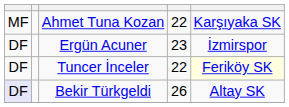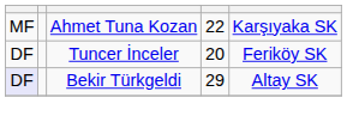 <table class="wikitable sortable" style="text-align: center">
 <tr>
 <th></th>
 <th></th>
 <th></th>
 <th></th>
 <th></th>
 </tr>
 <tr>
 <td>MF</td>
 <td></td>
 <td><a href='#'>Ahmet Tuna Kozan</a></td>
 <td>22</td>
 <td><a href='#'>Karşıyaka SK</a></td>
 </tr>
 <tr>
 <td>DF</td>
 <td></td>
-<td><a href='#'>Ergün Acuner</a></td>
-<td>23</td>
-<td><a href='#'>İzmirspor</a></td>
-</tr>
-<tr>
-<td>DF</td>
-<td></td>
 <td><a href='#'>Tuncer İnceler</a></td>
-<td>22</td>
-<td style="background: lightyellow;"><a href='#'>Feriköy SK</a></td>
+<td>20</td>
+<td><a href='#'>Feriköy SK</a></td>
 </tr>
 <tr>
 <td style="background: lavender;">DF</td>
 <td></td>
 <td><a href='#'>Bekir Türkgeldi</a></td>
-<td>26</td>
+<td>29</td>
 <td><a href='#'>Altay SK</a></td>
 </tr>
 <tr>
 </tr>
 </table>
